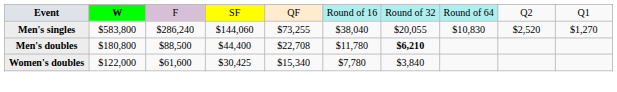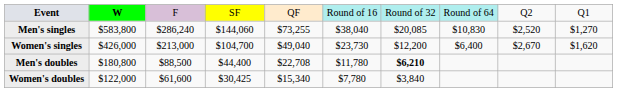 <table class=wikitable style=font-size:90%;text-align:center>
 <tr>
 <td width=130 bgcolor=dfe2e9><strong>Event</strong></td>
 <td width=80 bgcolor=lime><strong>W</strong></td>
 <td width=85 bgcolor=thistle>F</td>
 <td width=85 bgcolor=ffff00>SF</td>
 <td width=85 bgcolor=ffebcd>QF</td>
 <td width=85 bgcolor=afeeee>Round of 16</td>
 <td width=85 bgcolor=afeeee>Round of 32</td>
 <td width=85 bgcolor=afeeee>Round of 64</td>
 <td width=85>Q2</td>
 <td width=85>Q1</td>
 </tr>
 <tr>
 <th style=background:#ededed>Men's singles</th>
 <td>$583,800</td>
 <td>$286,240</td>
 <td>$144,060</td>
 <td>$73,255</td>
 <td>$38,040</td>
-<td>$20,055</td>
+<td>$20,085</td>
 <td>$10,830</td>
 <td>$2,520</td>
 <td>$1,270</td>
+</tr>
+<tr>
+<th style=background:#ededed>Women's singles</th>
+<td>$426,000</td>
+<td>$213,000</td>
+<td>$104,700</td>
+<td>$49,040</td>
+<td>$23,730</td>
+<td>$12,200</td>
+<td>$6,400</td>
+<td>$2,670</td>
+<td>$1,620</td>
 </tr>
 <tr>
 <th style=background:#ededed>Men's doubles</th>
 <td>$180,800</td>
 <td>$88,500</td>
 <td>$44,400</td>
 <td>$22,708</td>
 <td>$11,780</td>
 <td><strong>$6,210</strong></td>
 <td></td>
 <td></td>
 <td></td>
 </tr>
 <tr>
 <th style=background:#ededed>Women's doubles</th>
 <td>$122,000</td>
 <td>$61,600</td>
 <td>$30,425</td>
 <td>$15,340</td>
 <td>$7,780</td>
 <td>$3,840</td>
 <td></td>
 <td></td>
 <td></td>
 </tr>
 </table>
